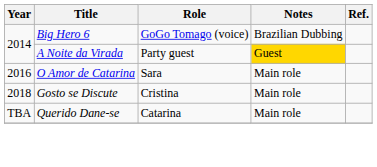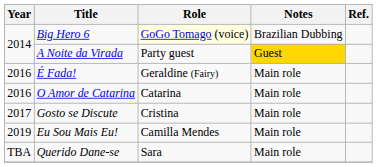 <table class="wikitable" style="font-size: 90%;">
 <tr>
 <th>Year</th>
 <th>Title</th>
 <th>Role</th>
 <th>Notes</th>
 <th>Ref.</th>
 </tr>
 <tr>
 <td rowspan=2>2014</td>
 <td><em><a href='#'>Big Hero 6</a></em></td>
-<td><a href='#'>GoGo Tomago</a> (voice)</td>
+<td style="background: lightyellow;"><a href='#'>GoGo Tomago</a> (voice)</td>
 <td>Brazilian Dubbing</td>
 <td></td>
 </tr>
 <tr>
 <td><em><a href='#'>A Noite da Virada</a></em></td>
 <td>Party guest</td>
 <td style="background: gold;">Guest</td>
 <td></td>
 </tr>
 <tr>
-<td>2016</td>
-<td><em><a href='#'>O Amor de Catarina</a></em></td>
-<td>Sara</td>
+<td rowspan=1>2016</td>
+<td><em><a href='#'>É Fada!</a></em></td>
+<td>Geraldine <small>(Fairy)</small></td>
 <td>Main role</td>
 <td></td>
 </tr>
 <tr>
-<td>2018</td>
+<td>2016</td>
+<td><em><a href='#'>O Amor de Catarina</a></em></td>
+<td>Catarina</td>
+<td>Main role</td>
+<td></td>
+</tr>
+<tr>
+<td>2017</td>
 <td><em>Gosto se Discute</em></td>
 <td>Cristina</td>
 <td>Main role</td>
 <td></td>
 </tr>
 <tr>
+<td>2019</td>
+<td><em>Eu Sou Mais Eu!</em></td>
+<td>Camilla Mendes</td>
+<td>Main role</td>
+<td></td>
+</tr>
+<tr>
 <td>TBA</td>
 <td><em>Querido Dane-se</em></td>
-<td>Catarina</td>
+<td>Sara</td>
 <td>Main role</td>
 <td></td>
 </tr>
 <tr>
 </tr>
 </table>
